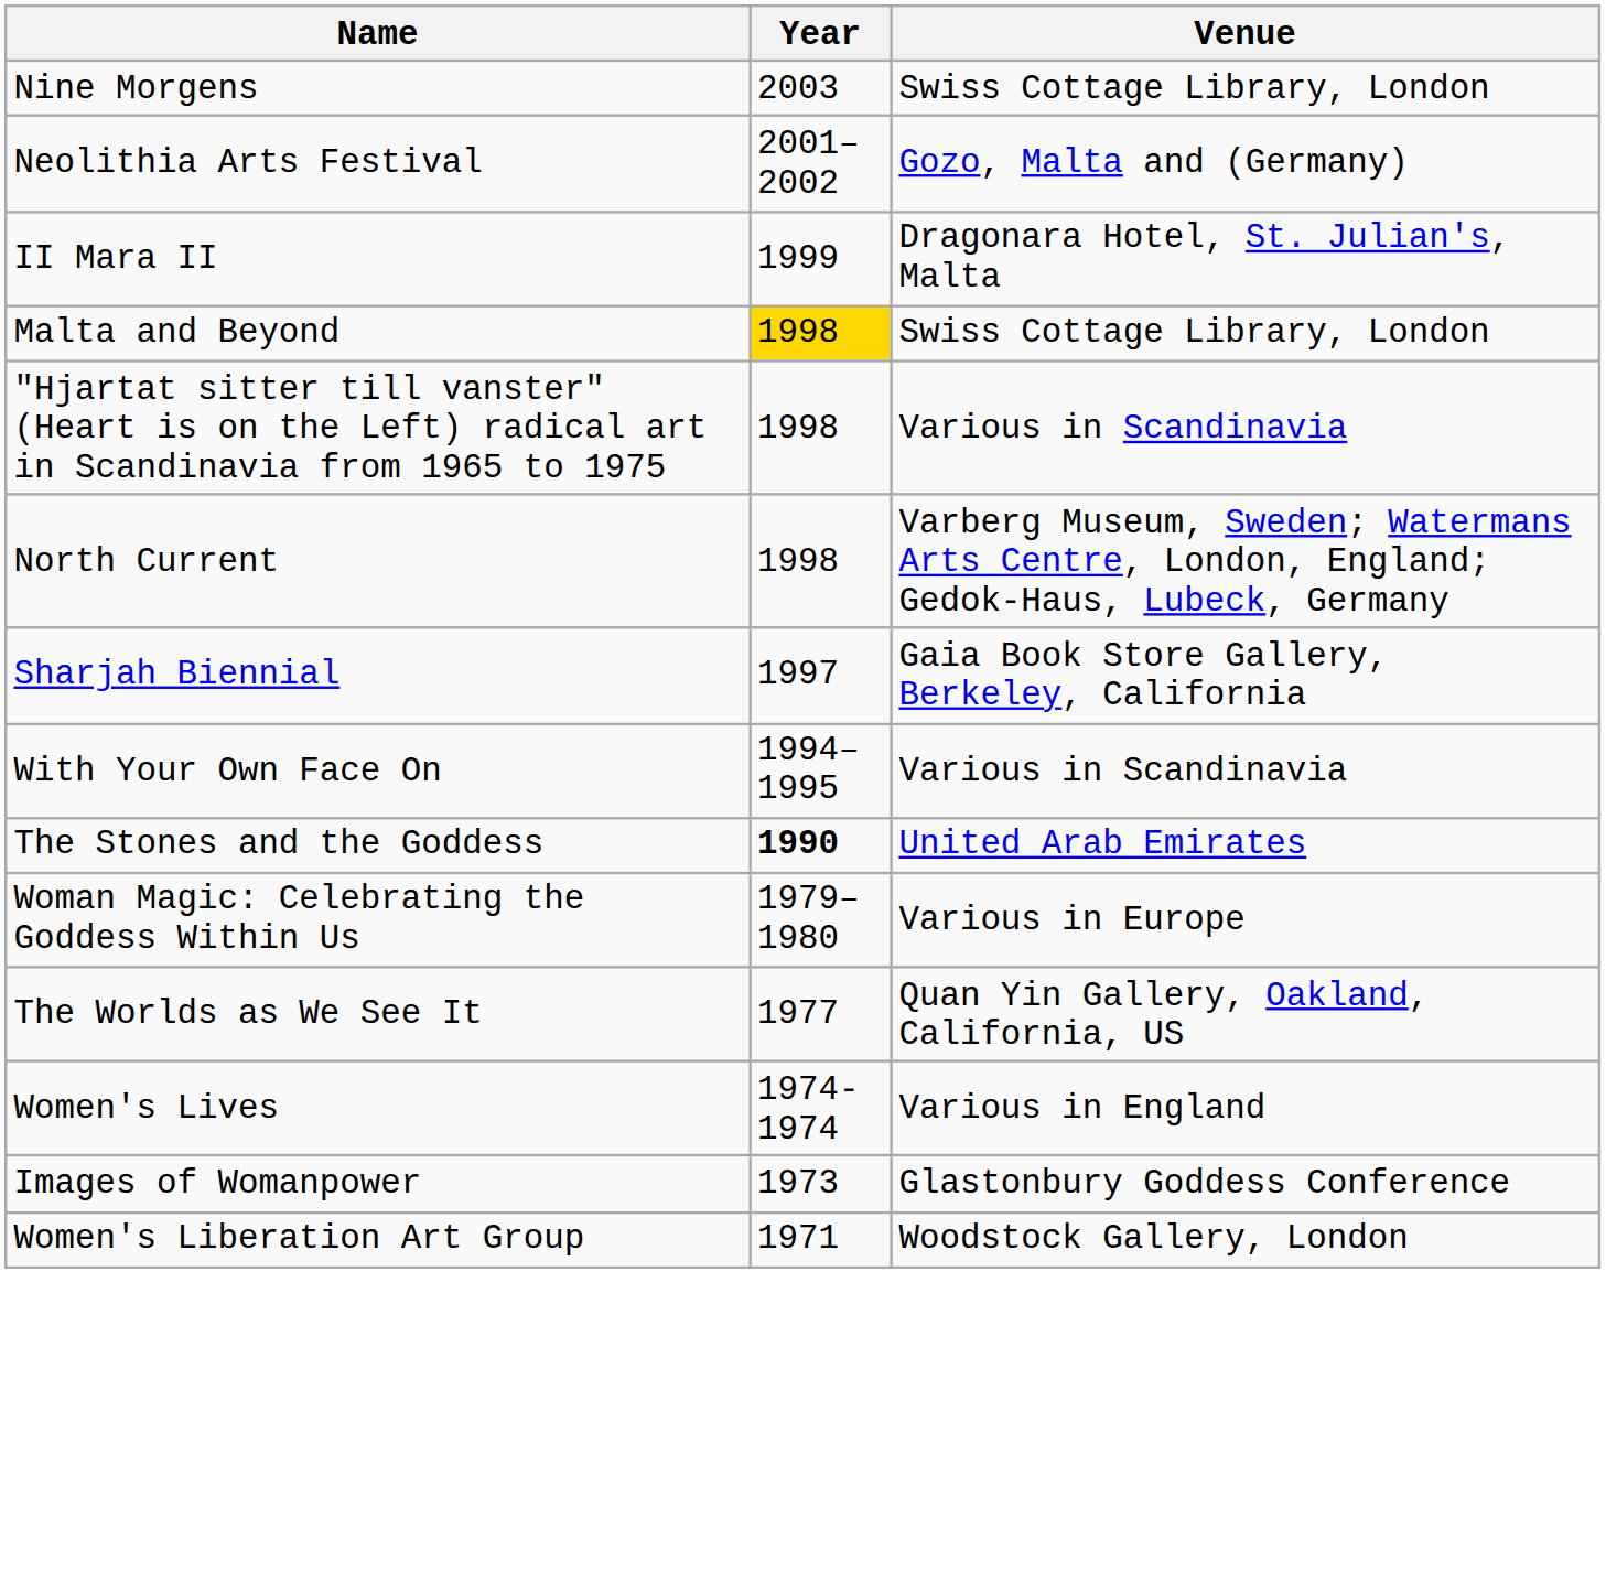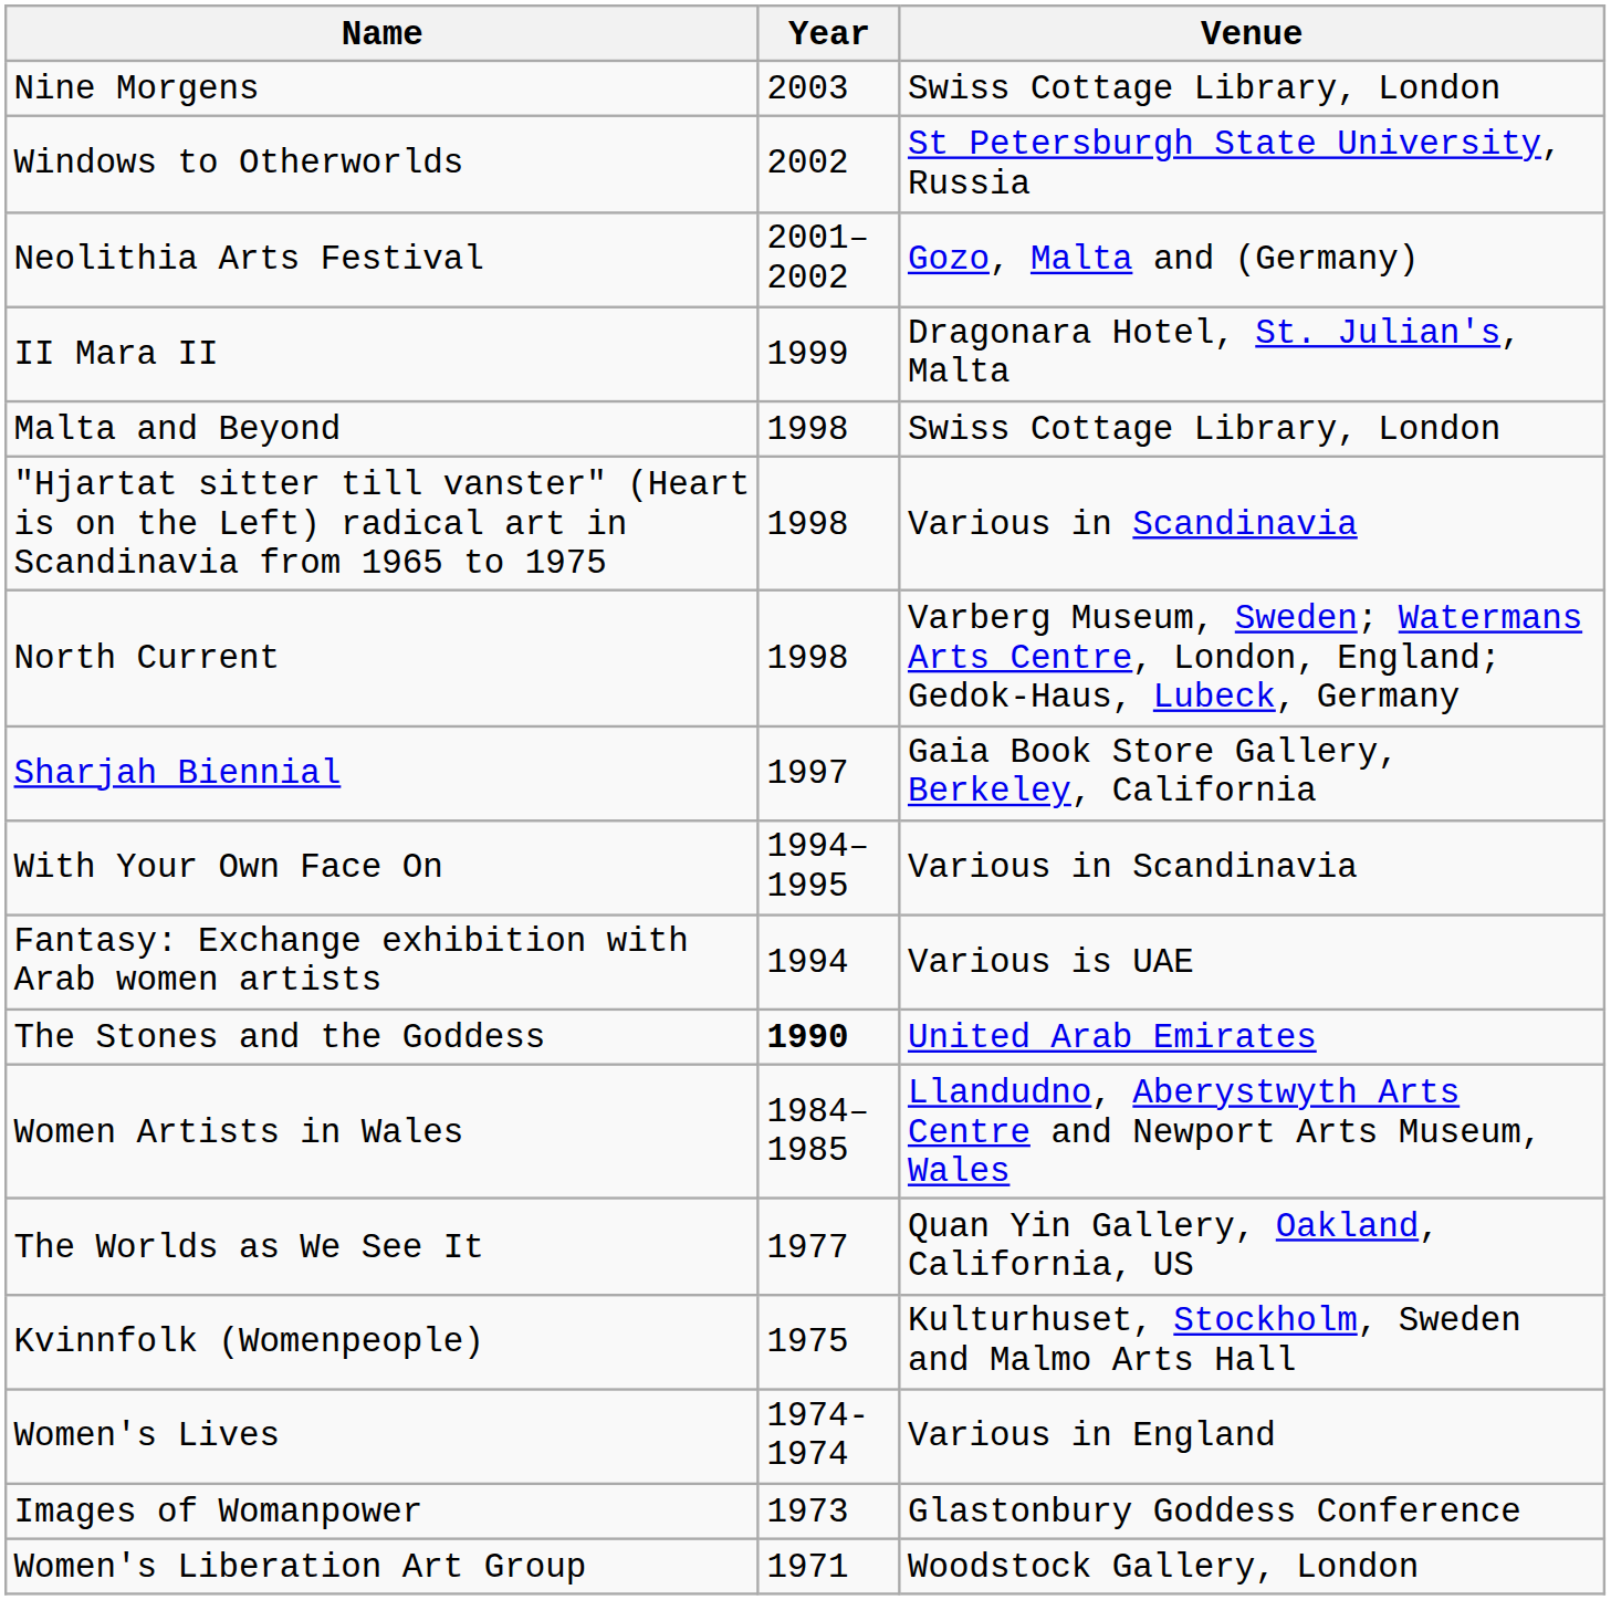 <table class="wikitable sortable">
 <tr>
 <th>Name</th>
 <th>Year</th>
 <th>Venue</th>
 </tr>
 <tr>
 <td>Nine Morgens</td>
 <td>2003</td>
 <td>Swiss Cottage Library, London</td>
+</tr>
+<tr>
+<td>Windows to Otherworlds</td>
+<td>2002</td>
+<td><a href='#'>St Petersburgh State University</a>, Russia</td>
 </tr>
 <tr>
 <td>Neolithia Arts Festival</td>
 <td>2001–2002</td>
 <td><a href='#'>Gozo</a>, <a href='#'>Malta</a> and (Germany)</td>
 </tr>
 <tr>
 <td>II Mara II</td>
 <td>1999</td>
 <td>Dragonara Hotel, <a href='#'>St. Julian's</a>, Malta</td>
 </tr>
 <tr>
 <td>Malta and Beyond</td>
-<td style="background: gold;">1998</td>
+<td>1998</td>
 <td>Swiss Cottage Library, London</td>
 </tr>
 <tr>
 <td>"Hjartat sitter till vanster" (Heart is on the Left) radical art in Scandinavia from 1965 to 1975</td>
 <td>1998</td>
 <td>Various in <a href='#'>Scandinavia</a></td>
 </tr>
 <tr>
 <td>North Current</td>
 <td>1998</td>
 <td>Varberg Museum, <a href='#'>Sweden</a>; <a href='#'>Watermans Arts Centre</a>, London, England; Gedok-Haus, <a href='#'>Lubeck</a>, Germany</td>
 </tr>
 <tr>
 <td><a href='#'>Sharjah Biennial</a></td>
 <td>1997</td>
 <td>Gaia Book Store Gallery, <a href='#'>Berkeley</a>, California</td>
 </tr>
 <tr>
 <td>With Your Own Face On</td>
 <td>1994–1995</td>
 <td>Various in Scandinavia</td>
 </tr>
 <tr>
+<td>Fantasy: Exchange exhibition with Arab women artists</td>
+<td>1994</td>
+<td>Various is UAE</td>
+</tr>
+<tr>
 <td>The Stones and the Goddess</td>
 <td><strong>1990</strong></td>
 <td><a href='#'>United Arab Emirates</a></td>
 </tr>
 <tr>
-<td>Woman Magic: Celebrating the Goddess Within Us</td>
-<td>1979–1980</td>
-<td>Various in Europe</td>
+<td>Women Artists in Wales</td>
+<td>1984–1985</td>
+<td><a href='#'>Llandudno</a>, <a href='#'>Aberystwyth Arts Centre</a> and Newport Arts Museum, <a href='#'>Wales</a></td>
 </tr>
 <tr>
 <td>The Worlds as We See It</td>
 <td>1977</td>
 <td>Quan Yin Gallery, <a href='#'>Oakland</a>, California, US</td>
+</tr>
+<tr>
+<td>Kvinnfolk (Womenpeople)</td>
+<td>1975</td>
+<td>Kulturhuset, <a href='#'>Stockholm</a>, Sweden and Malmo Arts Hall</td>
 </tr>
 <tr>
 <td>Women's Lives</td>
 <td>1974-1974</td>
 <td>Various in England</td>
 </tr>
 <tr>
 <td>Images of Womanpower</td>
 <td>1973</td>
 <td>Glastonbury Goddess Conference</td>
 </tr>
 <tr>
 <td>Women's Liberation Art Group</td>
 <td>1971</td>
 <td>Woodstock Gallery, London</td>
 </tr>
 </table>
